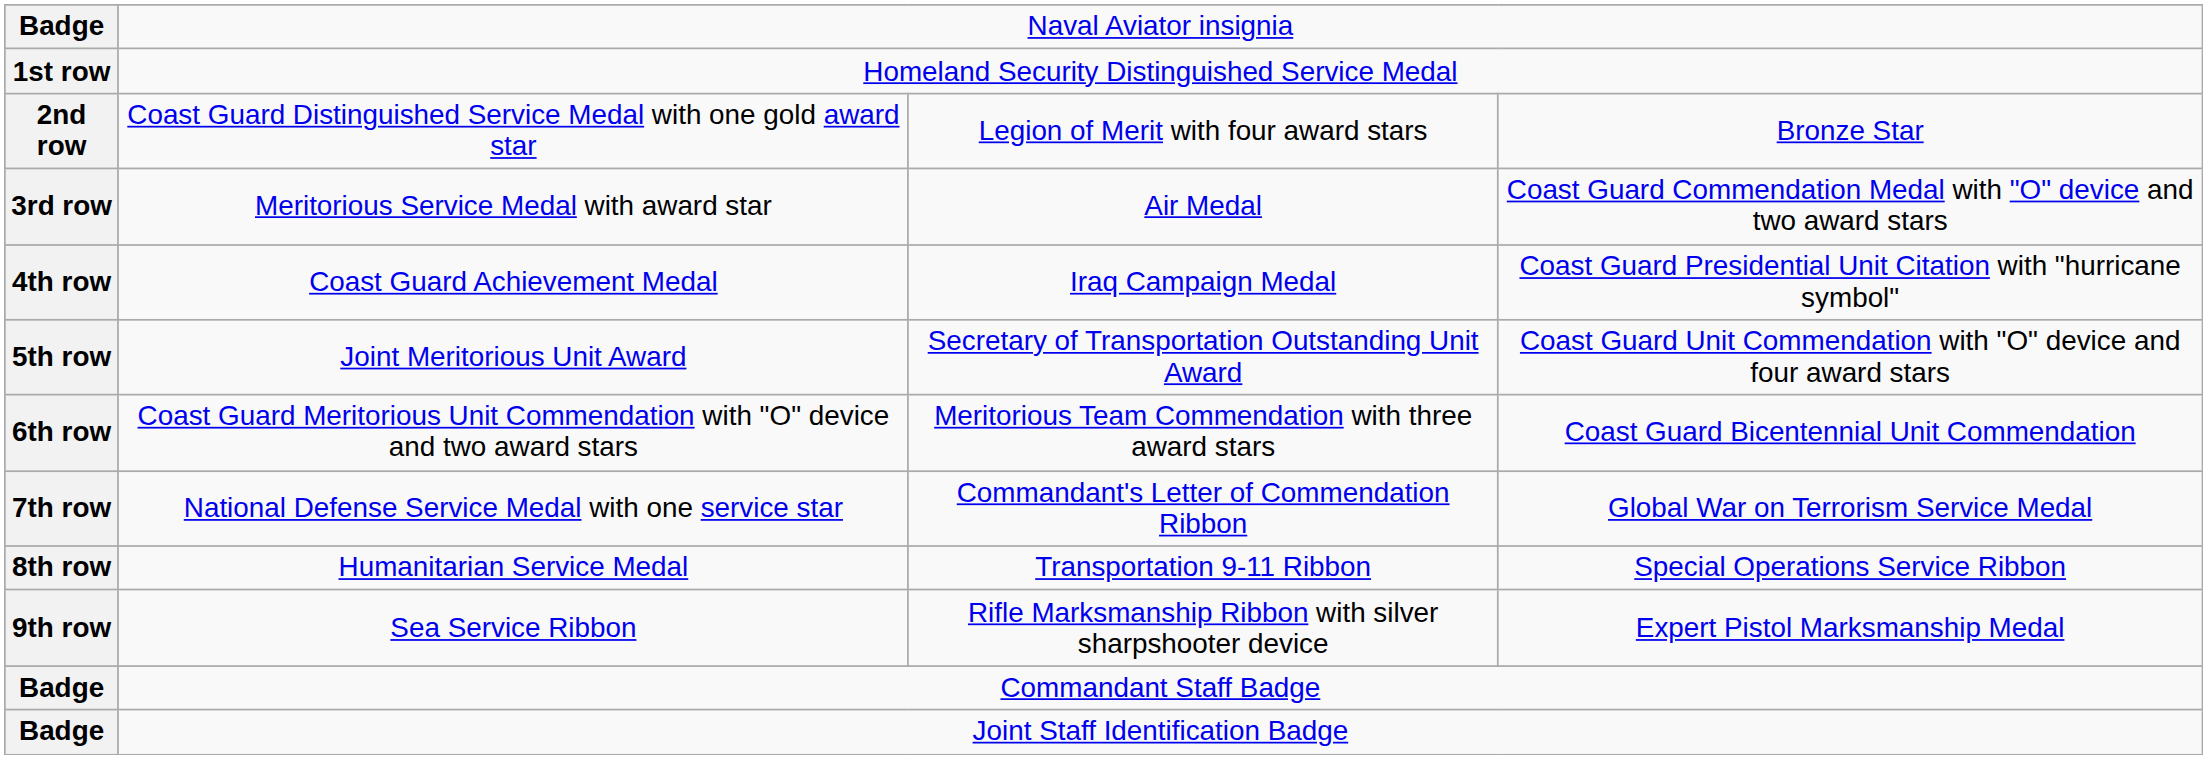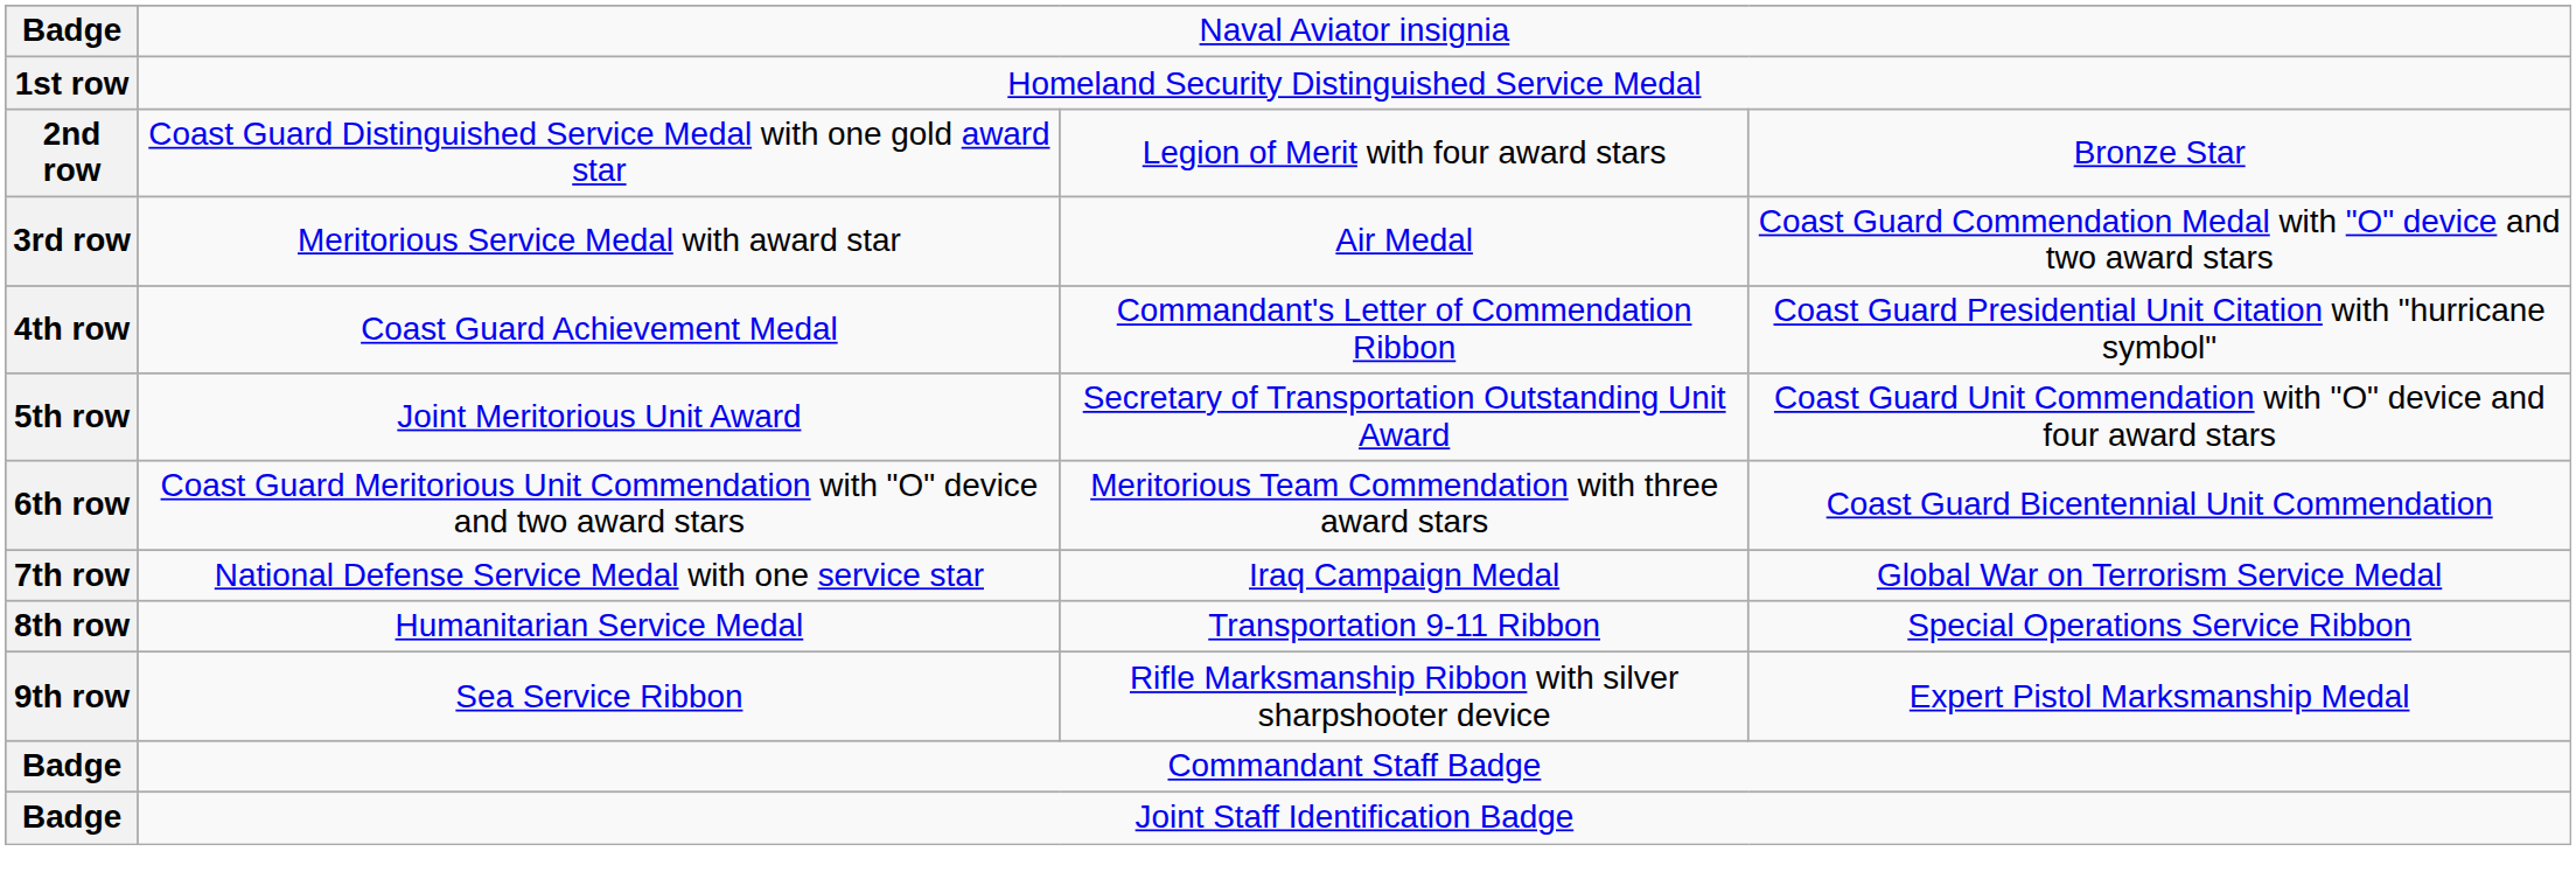 <table class="wikitable" style="margin:1em auto; text-align:center;">
 <tr>
 <th>Badge</th>
 <td colspan="3"><a href='#'>Naval Aviator insignia</a></td>
 </tr>
 <tr>
 <th>1st row</th>
 <td align="center" colspan="3"><a href='#'>Homeland Security Distinguished Service Medal</a></td>
 </tr>
 <tr>
 <th>2nd row</th>
 <td><a href='#'>Coast Guard Distinguished Service Medal</a> with one gold <a href='#'>award star</a></td>
 <td><a href='#'>Legion of Merit</a> with four award stars</td>
 <td><a href='#'>Bronze Star</a></td>
 </tr>
 <tr>
 <th>3rd row</th>
 <td><a href='#'>Meritorious Service Medal</a> with award star</td>
 <td><a href='#'>Air Medal</a></td>
 <td><a href='#'>Coast Guard Commendation Medal</a> with <a href='#'>"O" device</a> and two award stars</td>
 </tr>
 <tr>
 <th>4th row</th>
 <td><a href='#'>Coast Guard Achievement Medal</a></td>
-<td><a href='#'>Iraq Campaign Medal</a></td>
+<td><a href='#'>Commandant's Letter of Commendation Ribbon</a></td>
 <td><a href='#'>Coast Guard Presidential Unit Citation</a> with "hurricane symbol"</td>
 </tr>
 <tr>
 <th>5th row</th>
 <td><a href='#'>Joint Meritorious Unit Award</a></td>
 <td><a href='#'>Secretary of Transportation Outstanding Unit Award</a></td>
 <td><a href='#'>Coast Guard Unit Commendation</a> with "O" device and four award stars</td>
 </tr>
 <tr>
 <th>6th row</th>
 <td><a href='#'>Coast Guard Meritorious Unit Commendation</a> with "O" device and two award stars</td>
 <td><a href='#'>Meritorious Team Commendation</a> with three award stars</td>
 <td><a href='#'>Coast Guard Bicentennial Unit Commendation</a></td>
 </tr>
 <tr>
 <th>7th row</th>
 <td><a href='#'>National Defense Service Medal</a> with one <a href='#'>service star</a></td>
-<td><a href='#'>Commandant's Letter of Commendation Ribbon</a></td>
+<td><a href='#'>Iraq Campaign Medal</a></td>
 <td><a href='#'>Global War on Terrorism Service Medal</a></td>
 </tr>
 <tr>
 <th>8th row</th>
 <td><a href='#'>Humanitarian Service Medal</a></td>
 <td><a href='#'>Transportation 9-11 Ribbon</a></td>
 <td><a href='#'>Special Operations Service Ribbon</a></td>
 </tr>
 <tr>
 <th>9th row</th>
 <td><a href='#'>Sea Service Ribbon</a></td>
 <td><a href='#'>Rifle Marksmanship Ribbon</a> with silver sharpshooter device</td>
 <td><a href='#'>Expert Pistol Marksmanship Medal</a></td>
 </tr>
 <tr>
 <th>Badge</th>
 <td colspan="3"><a href='#'>Commandant Staff Badge</a></td>
 </tr>
 <tr>
 <th>Badge</th>
 <td colspan="3"><a href='#'>Joint Staff Identification Badge</a></td>
 </tr>
 </table>
